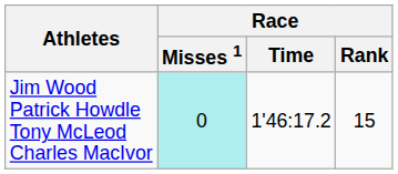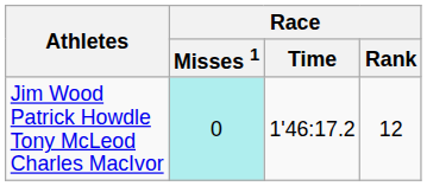 <table class="wikitable" border="1" style="font-size:90%">
 <tr>
 <th rowspan=2>Athletes</th>
 <th colspan=3>Race</th>
 </tr>
 <tr>
 <th>Misses <sup>1</sup></th>
 <th>Time</th>
 <th>Rank</th>
 </tr>
 <tr>
 <td><a href='#'>Jim Wood</a><br><a href='#'>Patrick Howdle</a><br><a href='#'>Tony McLeod</a><br><a href='#'>Charles MacIvor</a></td>
 <td align=center style="background: paleturquoise;">0</td>
 <td align=center>1'46:17.2</td>
-<td align=center>15</td>
+<td align=center>12</td>
 </tr>
 </table>
